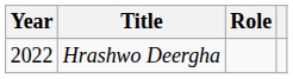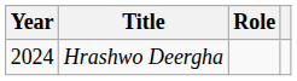 <table class="wikitable sortable">
 <tr>
 <th scope="col">Year</th>
 <th scope="col">Title</th>
 <th scope="col">Role</th>
 <th scope="col" class="unsortable"></th>
 </tr>
 <tr>
-<td>2022</td>
+<td>2024</td>
 <td><em>Hrashwo Deergha</em></td>
 <td></td>
 <td></td>
 </tr>
 </table>
